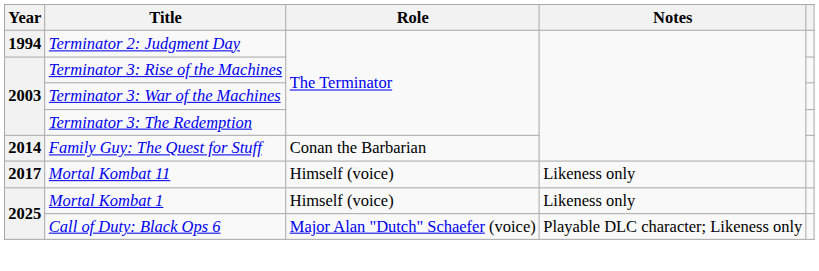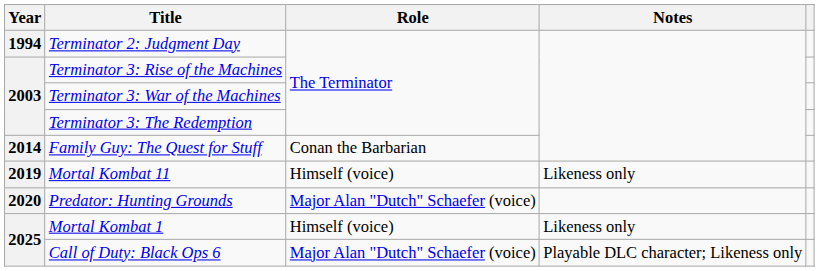 <table class="wikitable plainrowheaders sortable" style="margin-right: 0;">
 <tr>
 <th scope="col">Year</th>
 <th scope="col">Title</th>
 <th scope="col">Role</th>
 <th scope="col">Notes</th>
 <th scope="col" class="unsortable"></th>
 </tr>
 <tr>
 <th scope=row>1994</th>
 <td><em><a href='#'>Terminator 2: Judgment Day</a></em></td>
 <td rowspan="4"><a href='#'>The Terminator</a></td>
 <td rowspan="5"></td>
 <td></td>
 </tr>
 <tr>
 <th rowspan="3" scope="row">2003</th>
 <td><em><a href='#'>Terminator 3: Rise of the Machines</a></em></td>
 <td></td>
 </tr>
 <tr>
 <td><em><a href='#'>Terminator 3: War of the Machines</a></em></td>
 <td></td>
 </tr>
 <tr>
 <td><em><a href='#'>Terminator 3: The Redemption</a></em></td>
 <td></td>
 </tr>
 <tr>
 <th scope=row>2014</th>
 <td><em><a href='#'>Family Guy: The Quest for Stuff</a></em></td>
 <td>Conan the Barbarian</td>
 <td></td>
 </tr>
 <tr>
-<th scope=row>2017</th>
+<th scope=row>2019</th>
 <td><em><a href='#'>Mortal Kombat 11</a></em></td>
 <td>Himself (voice)</td>
 <td>Likeness only</td>
+</tr>
+<tr>
+<th scope=row>2020</th>
+<td><em><a href='#'>Predator: Hunting Grounds</a></em></td>
+<td><a href='#'>Major Alan "Dutch" Schaefer</a> (voice)</td>
+<td></td>
+<td style="text-align:center;"></td>
 </tr>
 <tr>
 <th rowspan="2" scope="row">2025</th>
 <td><em><a href='#'>Mortal Kombat 1</a></em></td>
 <td>Himself (voice)</td>
 <td>Likeness only</td>
 <td></td>
 </tr>
 <tr>
 <td><a href='#'><em>Call of Duty: Black Ops 6</em></a></td>
 <td><a href='#'>Major Alan "Dutch" Schaefer</a> (voice)</td>
 <td>Playable DLC character; Likeness only</td>
 <td></td>
 </tr>
 </table>
